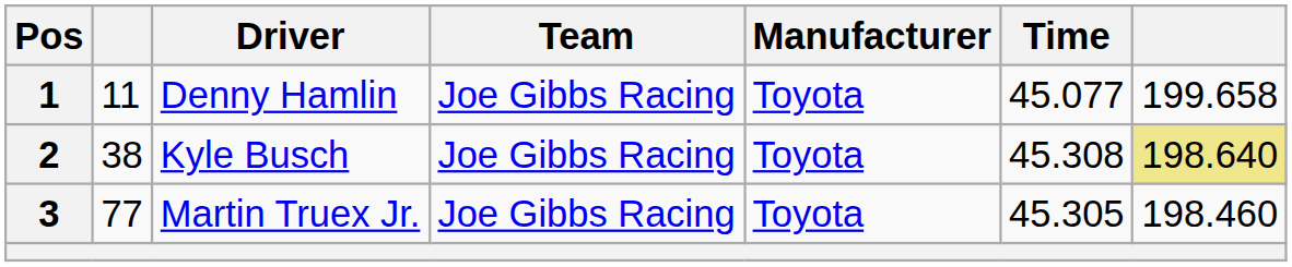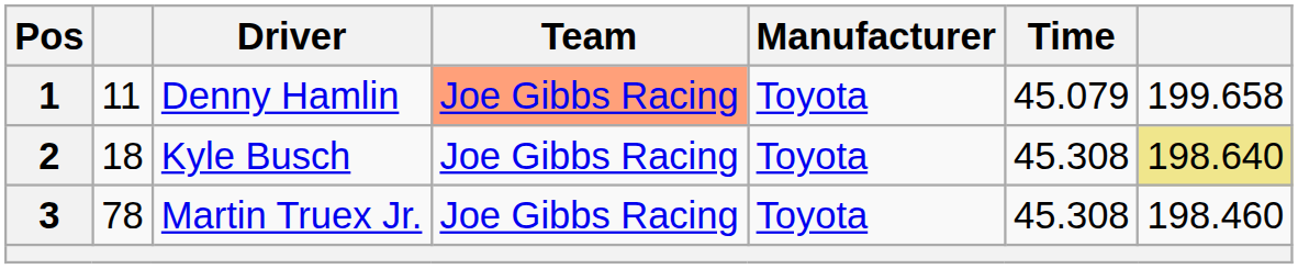 <table class="wikitable" style="font-size:95%">
 <tr>
 <th>Pos</th>
 <th></th>
 <th>Driver</th>
 <th>Team</th>
 <th>Manufacturer</th>
 <th>Time</th>
 <th></th>
 </tr>
 <tr>
 <th>1</th>
 <td>11</td>
 <td><a href='#'>Denny Hamlin</a></td>
-<td><a href='#'>Joe Gibbs Racing</a></td>
+<td style="background: lightsalmon;"><a href='#'>Joe Gibbs Racing</a></td>
 <td><a href='#'>Toyota</a></td>
-<td>45.077</td>
+<td>45.079</td>
 <td>199.658</td>
 </tr>
 <tr>
 <th>2</th>
-<td>38</td>
+<td>18</td>
 <td><a href='#'>Kyle Busch</a></td>
 <td><a href='#'>Joe Gibbs Racing</a></td>
 <td><a href='#'>Toyota</a></td>
 <td>45.308</td>
 <td style="background: khaki;">198.640</td>
 </tr>
 <tr>
 <th>3</th>
-<td>77</td>
+<td>78</td>
 <td><a href='#'>Martin Truex Jr.</a></td>
 <td><a href='#'>Joe Gibbs Racing</a></td>
 <td><a href='#'>Toyota</a></td>
-<td>45.305</td>
+<td>45.308</td>
 <td>198.460</td>
 </tr>
 <tr>
 <th colspan="7"></th>
 </tr>
 </table>
